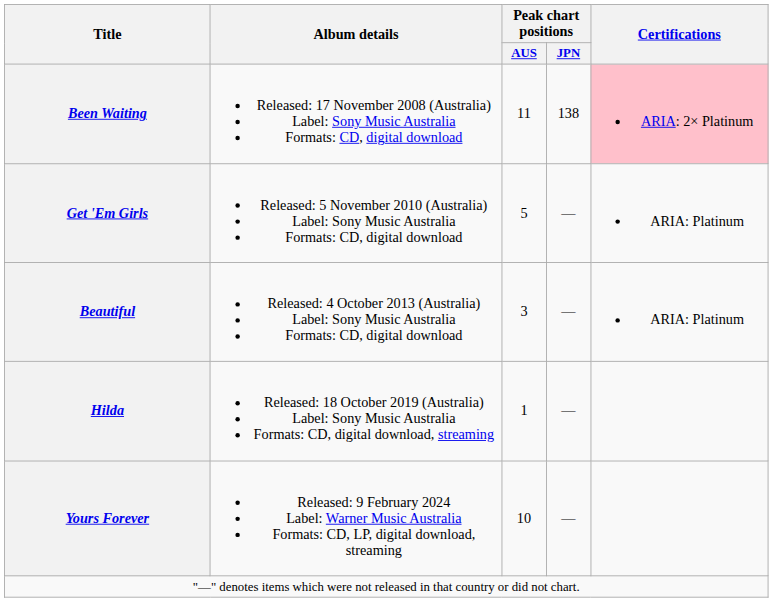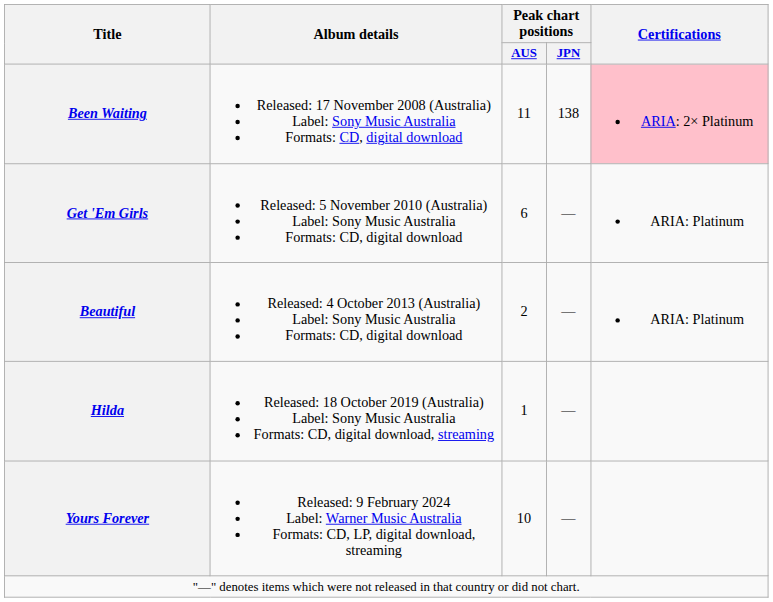 <table class="wikitable plainrowheaders" style="text-align:center;">
 <tr>
 <th scope="col" rowspan="2" style="width:14em;">Title</th>
 <th scope="col" rowspan="2" style="width:20em;">Album details</th>
 <th scope="col" colspan="2">Peak chart positions</th>
 <th scope="col" rowspan="2" style="width:12em;"><a href='#'>Certifications</a></th>
 </tr>
 <tr>
 <th scope="col" style="width:3em;font-size:90%;"><a href='#'>AUS</a><br></th>
 <th scope="col" style="width:3em;font-size:90%;"><a href='#'>JPN</a><br></th>
 </tr>
 <tr>
 <th scope="row"><em><a href='#'>Been Waiting</a></em></th>
 <td><br><ul><li>Released: 17 November 2008 <span>(Australia)</span></li><li>Label: <a href='#'>Sony Music Australia</a></li><li>Formats: <a href='#'>CD</a>, <a href='#'>digital download</a></li></ul></td>
 <td>11</td>
 <td>138</td>
 <td style="background: pink;"><br><ul><li><a href='#'>ARIA</a>: 2× Platinum</li></ul></td>
 </tr>
 <tr>
 <th scope="row"><em><a href='#'>Get 'Em Girls</a></em></th>
 <td><br><ul><li>Released: 5 November 2010 <span>(Australia)</span></li><li>Label: Sony Music Australia</li><li>Formats: CD, digital download</li></ul></td>
-<td>5</td>
+<td>6</td>
 <td>—</td>
 <td><br><ul><li>ARIA: Platinum</li></ul></td>
 </tr>
 <tr>
 <th scope="row"><em><a href='#'>Beautiful</a></em></th>
 <td><br><ul><li>Released: 4 October 2013 <span>(Australia)</span></li><li>Label: Sony Music Australia</li><li>Formats: CD, digital download</li></ul></td>
-<td>3</td>
+<td>2</td>
 <td>—</td>
 <td><br><ul><li>ARIA: Platinum</li></ul></td>
 </tr>
 <tr>
 <th scope="row"><em><a href='#'>Hilda</a></em></th>
 <td><br><ul><li>Released: 18 October 2019 <span>(Australia)</span></li><li>Label: Sony Music Australia</li><li>Formats: CD, digital download, <a href='#'>streaming</a></li></ul></td>
 <td>1</td>
 <td>—</td>
 <td></td>
 </tr>
 <tr>
 <th scope="row"><em><a href='#'>Yours Forever</a></em></th>
 <td><br><ul><li>Released: 9 February 2024</li><li>Label: <a href='#'>Warner Music Australia</a></li><li>Formats: CD, LP, digital download, streaming</li></ul></td>
 <td>10</td>
 <td>—</td>
 <td></td>
 </tr>
 <tr>
 <td colspan="14" style="font-size:90%">"—" denotes items which were not released in that country or did not chart.</td>
 </tr>
 </table>
